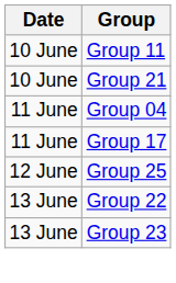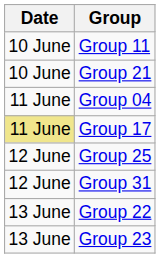 <table class="wikitable">
 <tr>
 <th>Date</th>
 <th>Group</th>
 </tr>
 <tr>
 <td style="text-align:right;">10 June</td>
 <td style="text-align:left;"><a href='#'>Group 11</a></td>
 </tr>
 <tr>
 <td style="text-align:right;">10 June</td>
 <td style="text-align:left;"><a href='#'>Group 21</a></td>
 </tr>
 <tr>
 <td style="text-align:right;">11 June</td>
 <td style="text-align:left;"><a href='#'>Group 04</a></td>
 </tr>
 <tr>
-<td style="text-align:right;">11 June</td>
+<td style="background: khaki; text-align:right;">11 June</td>
 <td style="text-align:left;"><a href='#'>Group 17</a></td>
 </tr>
 <tr>
 <td style="text-align:right;">12 June</td>
 <td style="text-align:left;"><a href='#'>Group 25</a></td>
+</tr>
+<tr>
+<td style="text-align:right;">12 June</td>
+<td style="text-align:left;"><a href='#'>Group 31</a></td>
 </tr>
 <tr>
 <td style="text-align:right;">13 June</td>
 <td style="text-align:left;"><a href='#'>Group 22</a></td>
 </tr>
 <tr>
 <td style="text-align:right;">13 June</td>
 <td style="text-align:left;"><a href='#'>Group 23</a></td>
 </tr>
 </table>
